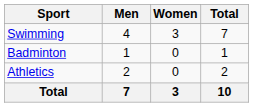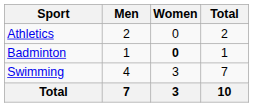 <table class="wikitable sortable" style="text-align:center;">
 <tr>
 <th width=120>Sport</th>
 <th width=55>Men</th>
 <th width=55>Women</th>
 <th width=55>Total</th>
 </tr>
 <tr>
+<td align=left><a href='#'>Athletics</a></td>
+<td>2</td>
+<td>0</td>
+<td>2</td>
+</tr>
+<tr>
+<td align=left><a href='#'>Badminton</a></td>
+<td>1</td>
+<td><strong>0</strong></td>
+<td>1</td>
+</tr>
+<tr>
 <td align=left><a href='#'>Swimming</a></td>
 <td>4</td>
 <td>3</td>
 <td>7</td>
-</tr>
-<tr>
-<td align=left><a href='#'>Badminton</a></td>
-<td>1</td>
-<td>0</td>
-<td>1</td>
-</tr>
-<tr>
-<td align=left><a href='#'>Athletics</a></td>
-<td>2</td>
-<td>0</td>
-<td>2</td>
 </tr>
 <tr>
 <th>Total</th>
 <th>7</th>
 <th>3</th>
 <th>10</th>
 </tr>
 </table>
